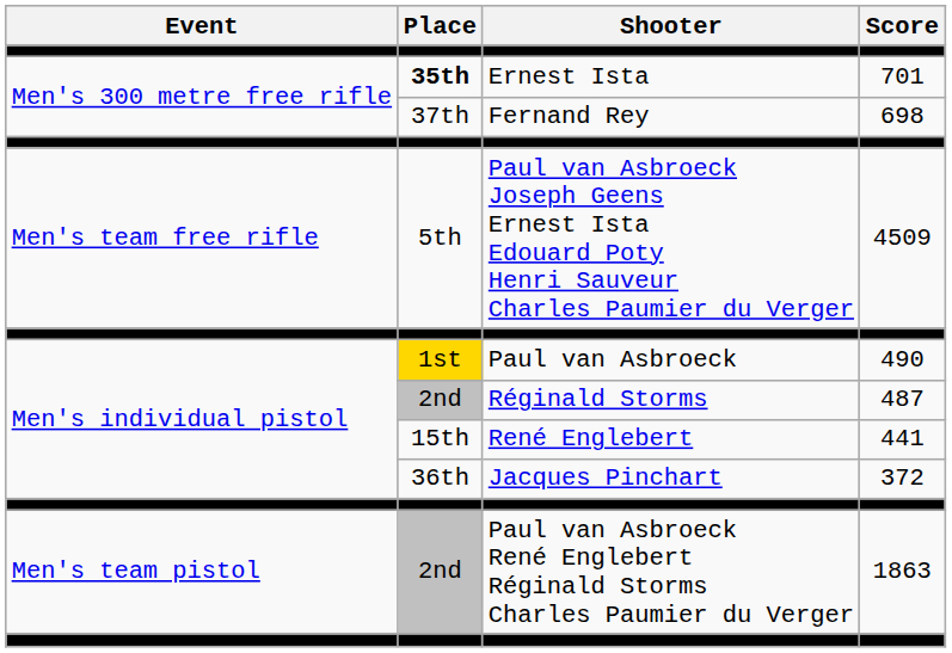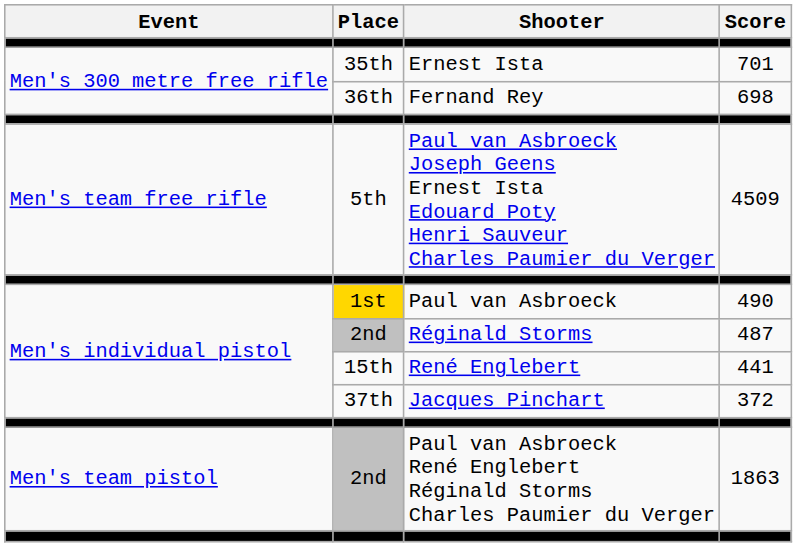 <table class=wikitable>
 <tr>
 <th>Event</th>
 <th>Place</th>
 <th>Shooter</th>
 <th>Score</th>
 </tr>
 <tr bgcolor=black>
 <td></td>
 <td></td>
 <td></td>
 <td></td>
 </tr>
 <tr>
 <td rowspan=2><a href='#'>Men's 300 metre free rifle</a></td>
-<td align=center><strong>35th</strong></td>
+<td align=center>35th</td>
 <td>Ernest Ista</td>
 <td align=center>701</td>
 </tr>
 <tr>
-<td align=center>37th</td>
+<td align=center>36th</td>
 <td>Fernand Rey</td>
 <td align=center>698</td>
 </tr>
 <tr bgcolor=black>
 <td></td>
 <td></td>
 <td></td>
 <td></td>
 </tr>
 <tr>
 <td><a href='#'>Men's team free rifle</a></td>
 <td align=center>5th</td>
 <td><a href='#'>Paul van Asbroeck</a> <br> <a href='#'>Joseph Geens</a> <br> Ernest Ista <br> <a href='#'>Edouard Poty</a> <br> <a href='#'>Henri Sauveur</a> <br> <a href='#'>Charles Paumier du Verger</a></td>
 <td align=center>4509</td>
 </tr>
 <tr bgcolor=black>
 <td></td>
 <td></td>
 <td></td>
 <td></td>
 </tr>
 <tr>
 <td rowspan=4><a href='#'>Men's individual pistol</a></td>
 <td bgcolor=gold align=center>1st</td>
 <td>Paul van Asbroeck</td>
 <td align=center>490</td>
 </tr>
 <tr>
 <td bgcolor=silver align=center>2nd</td>
 <td><a href='#'>Réginald Storms</a></td>
 <td align=center>487</td>
 </tr>
 <tr>
 <td align=center>15th</td>
 <td><a href='#'>René Englebert</a></td>
 <td align=center>441</td>
 </tr>
 <tr>
-<td align=center>36th</td>
+<td align=center>37th</td>
 <td><a href='#'>Jacques Pinchart</a></td>
 <td align=center>372</td>
 </tr>
 <tr bgcolor=black>
 <td></td>
 <td></td>
 <td></td>
 <td></td>
 </tr>
 <tr>
 <td><a href='#'>Men's team pistol</a></td>
 <td bgcolor=silver align=center>2nd</td>
 <td>Paul van Asbroeck <br> René Englebert <br> Réginald Storms <br> Charles Paumier du Verger</td>
 <td align=center>1863</td>
 </tr>
 <tr bgcolor=black>
 <td></td>
 <td></td>
 <td></td>
 <td></td>
 </tr>
 </table>
